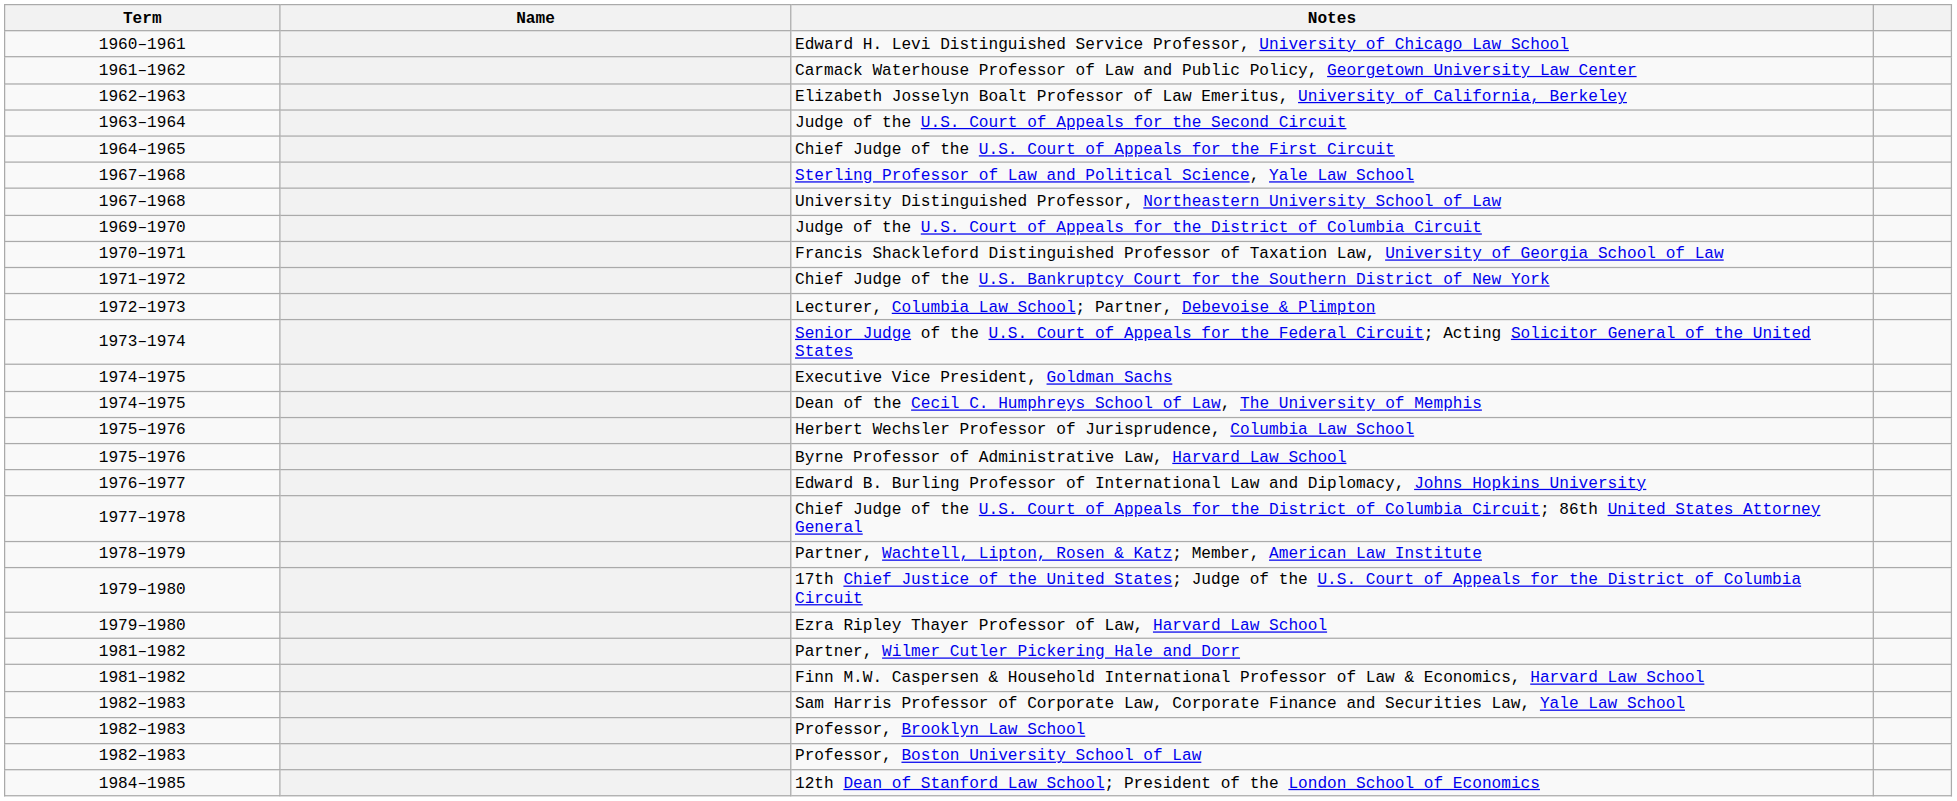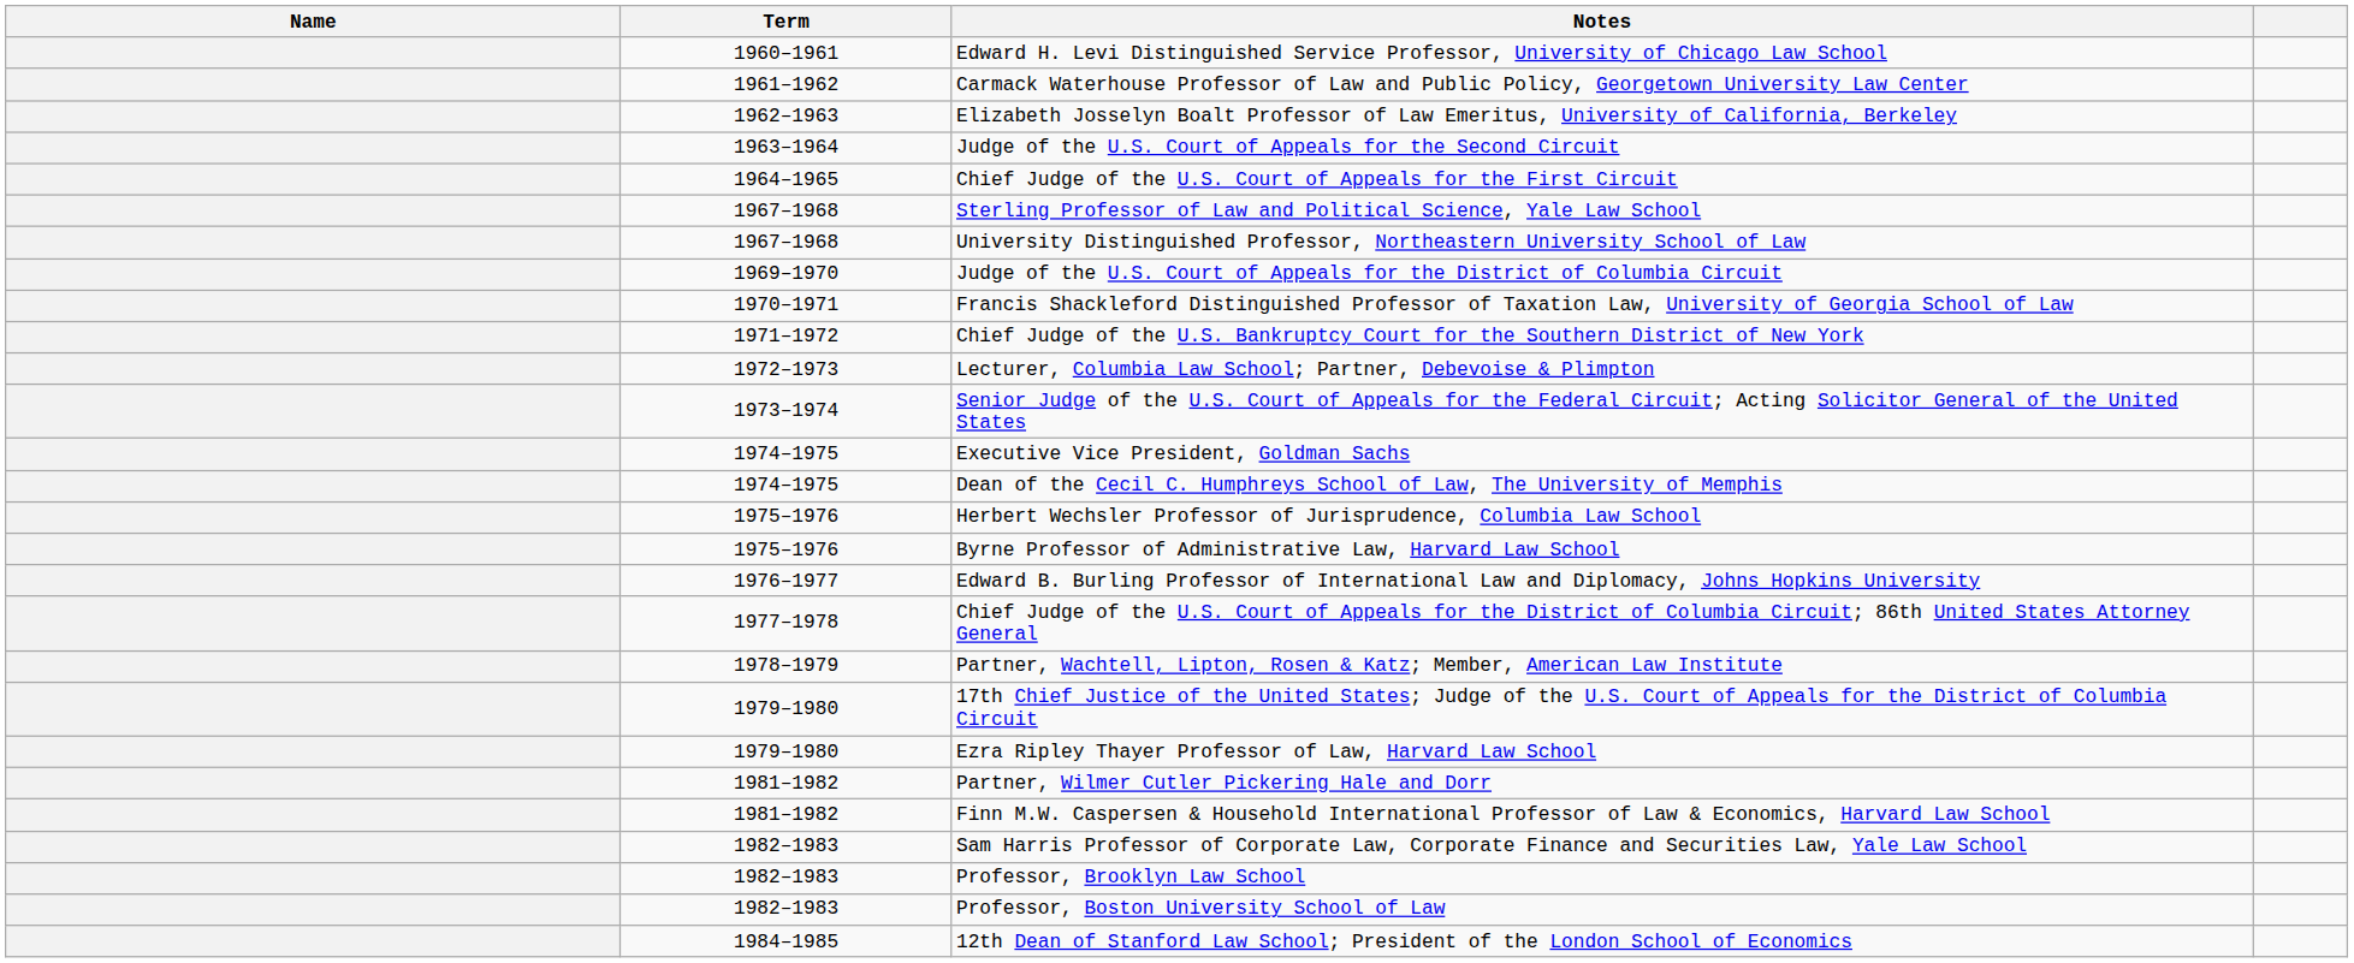 <table class="wikitable sortable plainrowheaders">
 <tr>
+<th align="center" width="26%" scope="col">Name</th>
 <th align="center" width="14%" scope="col">Term</th>
-<th align="center" width="26%" scope="col">Name</th>
 <th class="unsortable" align="center" width="55%" scope="col">Notes</th>
 <th class="unsortable" align="center" width="4%" scope="col"></th>
 </tr>
 <tr>
+<th scope="row"></th>
 <td align="center">1960–1961</td>
-<th scope="row"></th>
 <td>Edward H. Levi Distinguished Service Professor, <a href='#'>University of Chicago Law School</a></td>
 <td align="center"></td>
 </tr>
 <tr>
+<th scope="row"></th>
 <td align="center">1961–1962</td>
-<th scope="row"></th>
 <td>Carmack Waterhouse Professor of Law and Public Policy, <a href='#'>Georgetown University Law Center</a></td>
 <td align="center"></td>
 </tr>
 <tr>
+<th scope="row"></th>
 <td align="center">1962–1963</td>
-<th scope="row"></th>
 <td>Elizabeth Josselyn Boalt Professor of Law Emeritus, <a href='#'>University of California, Berkeley</a></td>
 <td align="center"></td>
 </tr>
 <tr>
+<th scope="row"></th>
 <td align="center">1963–1964</td>
-<th scope="row"></th>
 <td>Judge of the <a href='#'>U.S. Court of Appeals for the Second Circuit</a></td>
 <td align="center"></td>
 </tr>
 <tr>
+<th scope="row"></th>
 <td align="center">1964–1965</td>
-<th scope="row"></th>
 <td>Chief Judge of the <a href='#'>U.S. Court of Appeals for the First Circuit</a></td>
 <td align="center"></td>
 </tr>
 <tr>
+<th scope="row"></th>
 <td align="center">1967–1968</td>
-<th scope="row"></th>
 <td><a href='#'>Sterling Professor of Law and Political Science</a>, <a href='#'>Yale Law School</a></td>
 <td align="center"></td>
 </tr>
 <tr>
+<th scope="row"></th>
 <td align="center">1967–1968</td>
-<th scope="row"></th>
 <td>University Distinguished Professor, <a href='#'>Northeastern University School of Law</a></td>
 <td align="center"></td>
 </tr>
 <tr>
+<th scope="row"></th>
 <td align="center">1969–1970</td>
-<th scope="row"></th>
 <td>Judge of the <a href='#'>U.S. Court of Appeals for the District of Columbia Circuit</a></td>
 <td align="center"></td>
 </tr>
 <tr>
+<th scope="row"></th>
 <td align="center">1970–1971</td>
-<th scope="row"></th>
 <td>Francis Shackleford Distinguished Professor of Taxation Law, <a href='#'>University of Georgia School of Law</a></td>
 <td align="center"></td>
 </tr>
 <tr>
+<th scope="row"></th>
 <td align="center">1971–1972</td>
-<th scope="row"></th>
 <td>Chief Judge of the <a href='#'>U.S. Bankruptcy Court for the Southern District of New York</a></td>
 <td align="center"></td>
 </tr>
 <tr>
+<th scope="row"></th>
 <td align="center">1972–1973</td>
-<th scope="row"></th>
 <td>Lecturer, <a href='#'>Columbia Law School</a>; Partner, <a href='#'>Debevoise & Plimpton</a></td>
 <td align="center"></td>
 </tr>
 <tr>
+<th scope="row"></th>
 <td align="center">1973–1974</td>
-<th scope="row"></th>
 <td><a href='#'>Senior Judge</a> of the <a href='#'>U.S. Court of Appeals for the Federal Circuit</a>; Acting <a href='#'>Solicitor General of the United States</a></td>
 <td align="center"></td>
 </tr>
 <tr>
+<th scope="row"></th>
 <td align="center">1974–1975</td>
-<th scope="row"></th>
 <td>Executive Vice President, <a href='#'>Goldman Sachs</a></td>
 <td align="center"></td>
 </tr>
 <tr>
+<th scope="row"></th>
 <td align="center">1974–1975</td>
-<th scope="row"></th>
 <td>Dean of the <a href='#'>Cecil C. Humphreys School of Law</a>, <a href='#'>The University of Memphis</a></td>
 <td align="center"></td>
 </tr>
 <tr>
+<th scope="row"></th>
 <td align="center">1975–1976</td>
-<th scope="row"></th>
 <td>Herbert Wechsler Professor of Jurisprudence, <a href='#'>Columbia Law School</a></td>
 <td align="center"></td>
 </tr>
 <tr>
+<th scope="row"></th>
 <td align="center">1975–1976</td>
-<th scope="row"></th>
 <td>Byrne Professor of Administrative Law, <a href='#'>Harvard Law School</a></td>
 <td align="center"></td>
 </tr>
 <tr>
+<th scope="row"></th>
 <td align="center">1976–1977</td>
-<th scope="row"></th>
 <td>Edward B. Burling Professor of International Law and Diplomacy, <a href='#'>Johns Hopkins University</a></td>
 <td align="center"></td>
 </tr>
 <tr>
+<th scope="row"></th>
 <td align="center">1977–1978</td>
-<th scope="row"></th>
 <td>Chief Judge of the <a href='#'>U.S. Court of Appeals for the District of Columbia Circuit</a>; 86th <a href='#'>United States Attorney General</a></td>
 <td align="center"></td>
 </tr>
 <tr>
+<th scope="row"></th>
 <td align="center">1978–1979</td>
-<th scope="row"></th>
 <td>Partner, <a href='#'>Wachtell, Lipton, Rosen & Katz</a>; Member, <a href='#'>American Law Institute</a></td>
 <td align="center"></td>
 </tr>
 <tr>
+<th scope="row"></th>
 <td align="center">1979–1980</td>
-<th scope="row"></th>
 <td>17th <a href='#'>Chief Justice of the United States</a>; Judge of the <a href='#'>U.S. Court of Appeals for the District of Columbia Circuit</a></td>
 <td align="center"></td>
 </tr>
 <tr>
+<th scope="row"></th>
 <td align="center">1979–1980</td>
-<th scope="row"></th>
 <td>Ezra Ripley Thayer Professor of Law, <a href='#'>Harvard Law School</a></td>
 <td align="center"></td>
 </tr>
 <tr>
+<th scope="row"></th>
 <td align="center">1981–1982</td>
-<th scope="row"></th>
 <td>Partner, <a href='#'>Wilmer Cutler Pickering Hale and Dorr</a></td>
 <td align="center"></td>
 </tr>
 <tr>
+<th scope="row"></th>
 <td align="center">1981–1982</td>
-<th scope="row"></th>
 <td>Finn M.W. Caspersen & Household International Professor of Law & Economics, <a href='#'>Harvard Law School</a></td>
 <td align="center"></td>
 </tr>
 <tr>
+<th scope="row"></th>
 <td align="center">1982–1983</td>
-<th scope="row"></th>
 <td>Sam Harris Professor of Corporate Law, Corporate Finance and Securities Law, <a href='#'>Yale Law School</a></td>
 <td align="center"></td>
 </tr>
 <tr>
+<th scope="row"></th>
 <td align="center">1982–1983</td>
-<th scope="row"></th>
 <td>Professor, <a href='#'>Brooklyn Law School</a></td>
 <td align="center"></td>
 </tr>
 <tr>
+<th scope="row"></th>
 <td align="center">1982–1983</td>
-<th scope="row"></th>
 <td>Professor, <a href='#'>Boston University School of Law</a></td>
 <td align="center"></td>
 </tr>
 <tr>
+<th scope="row"></th>
 <td align="center">1984–1985</td>
-<th scope="row"></th>
 <td>12th <a href='#'>Dean of Stanford Law School</a>; President of the <a href='#'>London School of Economics</a></td>
 <td align="center"></td>
 </tr>
 </table>
